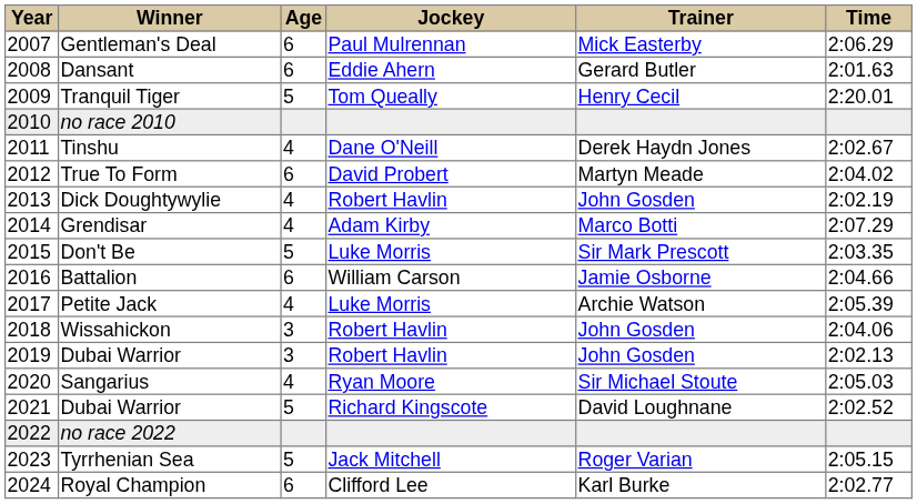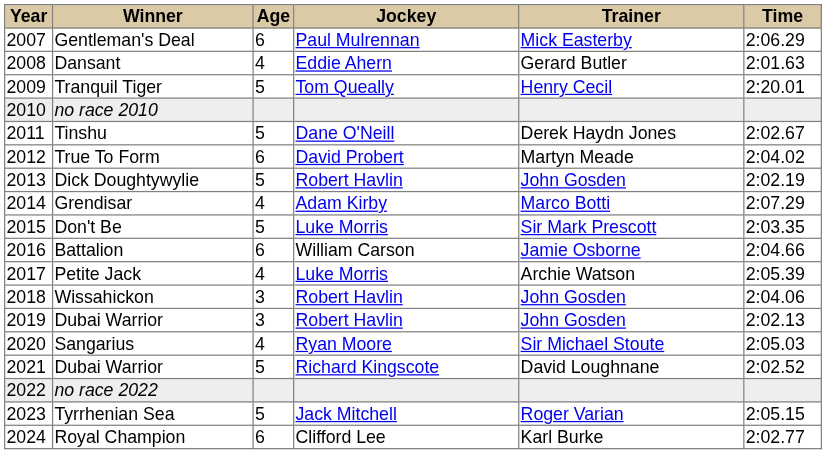 <table class = "sortable" | border="1" style="border-collapse: collapse; font-size:90%">
 <tr bgcolor="#DACAA5" align="center">
 <th style="width:36px"><strong>Year</strong></th>
 <th style="width:160px"><strong>Winner</strong></th>
 <th style="width:30px"><strong>Age</strong></th>
 <th style="width:180px"><strong>Jockey</strong></th>
 <th style="width:180px"><strong>Trainer</strong></th>
 <th style="width:60px"><strong>Time</strong></th>
 </tr>
 <tr>
 <td>2007</td>
 <td>Gentleman's Deal</td>
 <td>6</td>
 <td><a href='#'>Paul Mulrennan</a></td>
 <td><a href='#'>Mick Easterby</a></td>
 <td>2:06.29</td>
 </tr>
 <tr>
 <td>2008</td>
 <td>Dansant</td>
-<td>6</td>
+<td>4</td>
 <td><a href='#'>Eddie Ahern</a></td>
 <td>Gerard Butler</td>
 <td>2:01.63</td>
 </tr>
 <tr>
 <td>2009</td>
 <td>Tranquil Tiger</td>
 <td>5</td>
 <td><a href='#'>Tom Queally</a></td>
 <td><a href='#'>Henry Cecil</a></td>
 <td>2:20.01</td>
 </tr>
 <tr bgcolor="#eeeeee">
 <td><span>2010</span></td>
 <td><em>no race 2010</em> </td>
 <td></td>
 <td></td>
 <td></td>
 <td></td>
 </tr>
 <tr>
 <td>2011</td>
 <td>Tinshu</td>
-<td>4</td>
+<td>5</td>
 <td><a href='#'>Dane O'Neill</a></td>
 <td>Derek Haydn Jones</td>
 <td>2:02.67</td>
 </tr>
 <tr>
 <td>2012</td>
 <td>True To Form</td>
 <td>6</td>
 <td><a href='#'>David Probert</a></td>
 <td>Martyn Meade</td>
 <td>2:04.02</td>
 </tr>
 <tr>
 <td>2013</td>
 <td>Dick Doughtywylie</td>
-<td>4</td>
+<td>5</td>
 <td><a href='#'>Robert Havlin</a></td>
 <td><a href='#'>John Gosden</a></td>
 <td>2:02.19</td>
 </tr>
 <tr>
 <td>2014</td>
 <td>Grendisar</td>
 <td>4</td>
 <td><a href='#'>Adam Kirby</a></td>
 <td><a href='#'>Marco Botti</a></td>
 <td>2:07.29</td>
 </tr>
 <tr>
 <td>2015</td>
 <td>Don't Be</td>
 <td>5</td>
 <td><a href='#'>Luke Morris</a></td>
 <td><a href='#'>Sir Mark Prescott</a></td>
 <td>2:03.35</td>
 </tr>
 <tr>
 <td>2016</td>
 <td>Battalion</td>
 <td>6</td>
 <td>William Carson</td>
 <td><a href='#'>Jamie Osborne</a></td>
 <td>2:04.66</td>
 </tr>
 <tr>
 <td>2017</td>
 <td>Petite Jack</td>
 <td>4</td>
 <td><a href='#'>Luke Morris</a></td>
 <td>Archie Watson</td>
 <td>2:05.39</td>
 </tr>
 <tr>
 <td>2018</td>
 <td>Wissahickon</td>
 <td>3</td>
 <td><a href='#'>Robert Havlin</a></td>
 <td><a href='#'>John Gosden</a></td>
 <td>2:04.06</td>
 </tr>
 <tr>
 <td>2019</td>
 <td>Dubai Warrior</td>
 <td>3</td>
 <td><a href='#'>Robert Havlin</a></td>
 <td><a href='#'>John Gosden</a></td>
 <td>2:02.13</td>
 </tr>
 <tr>
 <td>2020</td>
 <td>Sangarius</td>
 <td>4</td>
 <td><a href='#'>Ryan Moore</a></td>
 <td><a href='#'>Sir Michael Stoute</a></td>
 <td>2:05.03</td>
 </tr>
 <tr>
 <td>2021</td>
 <td>Dubai Warrior</td>
 <td>5</td>
 <td><a href='#'>Richard Kingscote</a></td>
 <td>David Loughnane</td>
 <td>2:02.52</td>
 </tr>
 <tr bgcolor="#eeeeee">
 <td><span>2022</span></td>
 <td><em>no race 2022</em> </td>
 <td></td>
 <td></td>
 <td></td>
 <td></td>
 </tr>
 <tr>
 <td>2023</td>
 <td>Tyrrhenian Sea</td>
 <td>5</td>
 <td><a href='#'>Jack Mitchell</a></td>
 <td><a href='#'>Roger Varian</a></td>
 <td>2:05.15</td>
 </tr>
 <tr>
 <td>2024</td>
 <td>Royal Champion</td>
 <td>6</td>
 <td>Clifford Lee</td>
 <td>Karl Burke</td>
 <td>2:02.77</td>
 </tr>
 </table>
